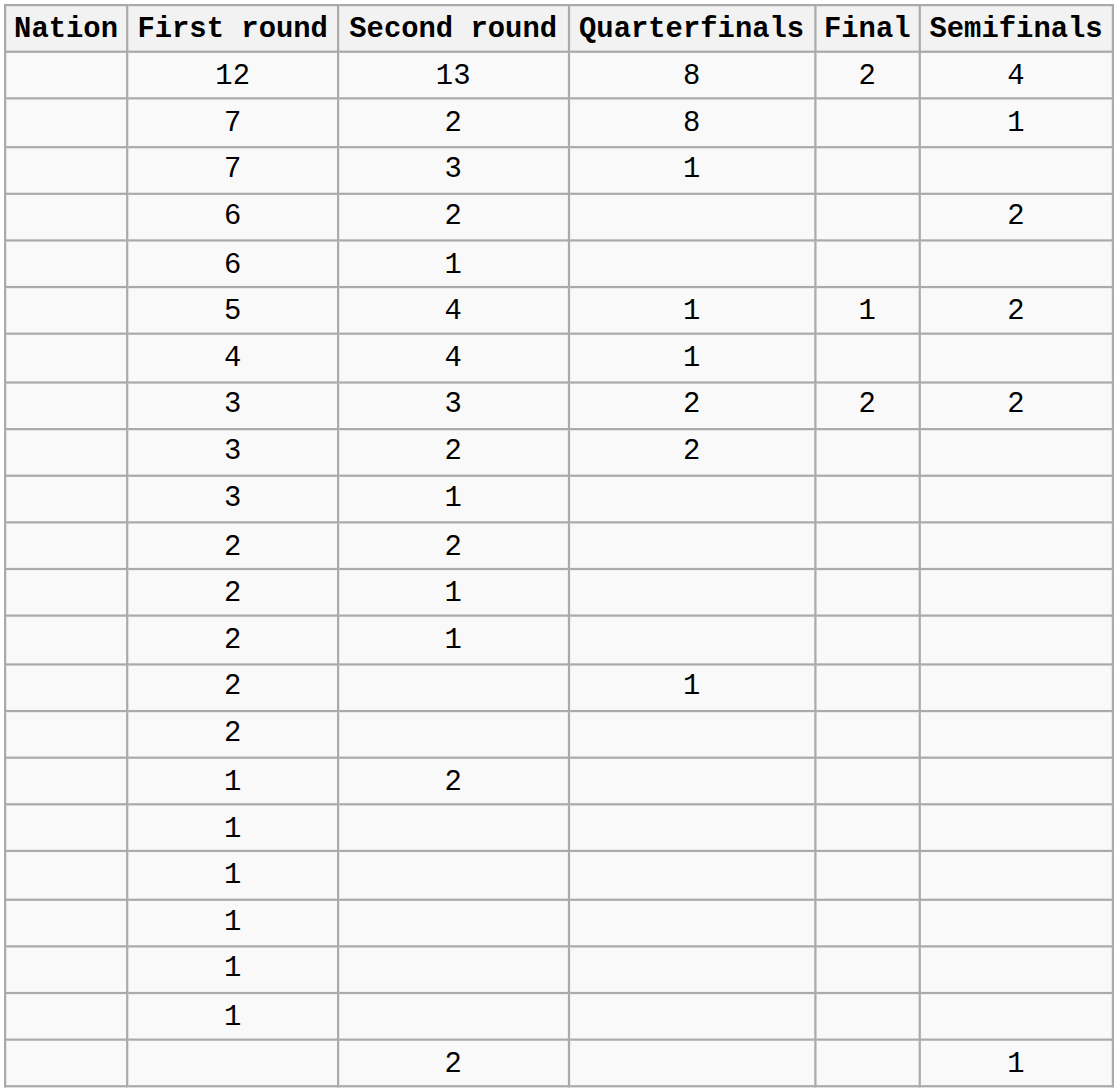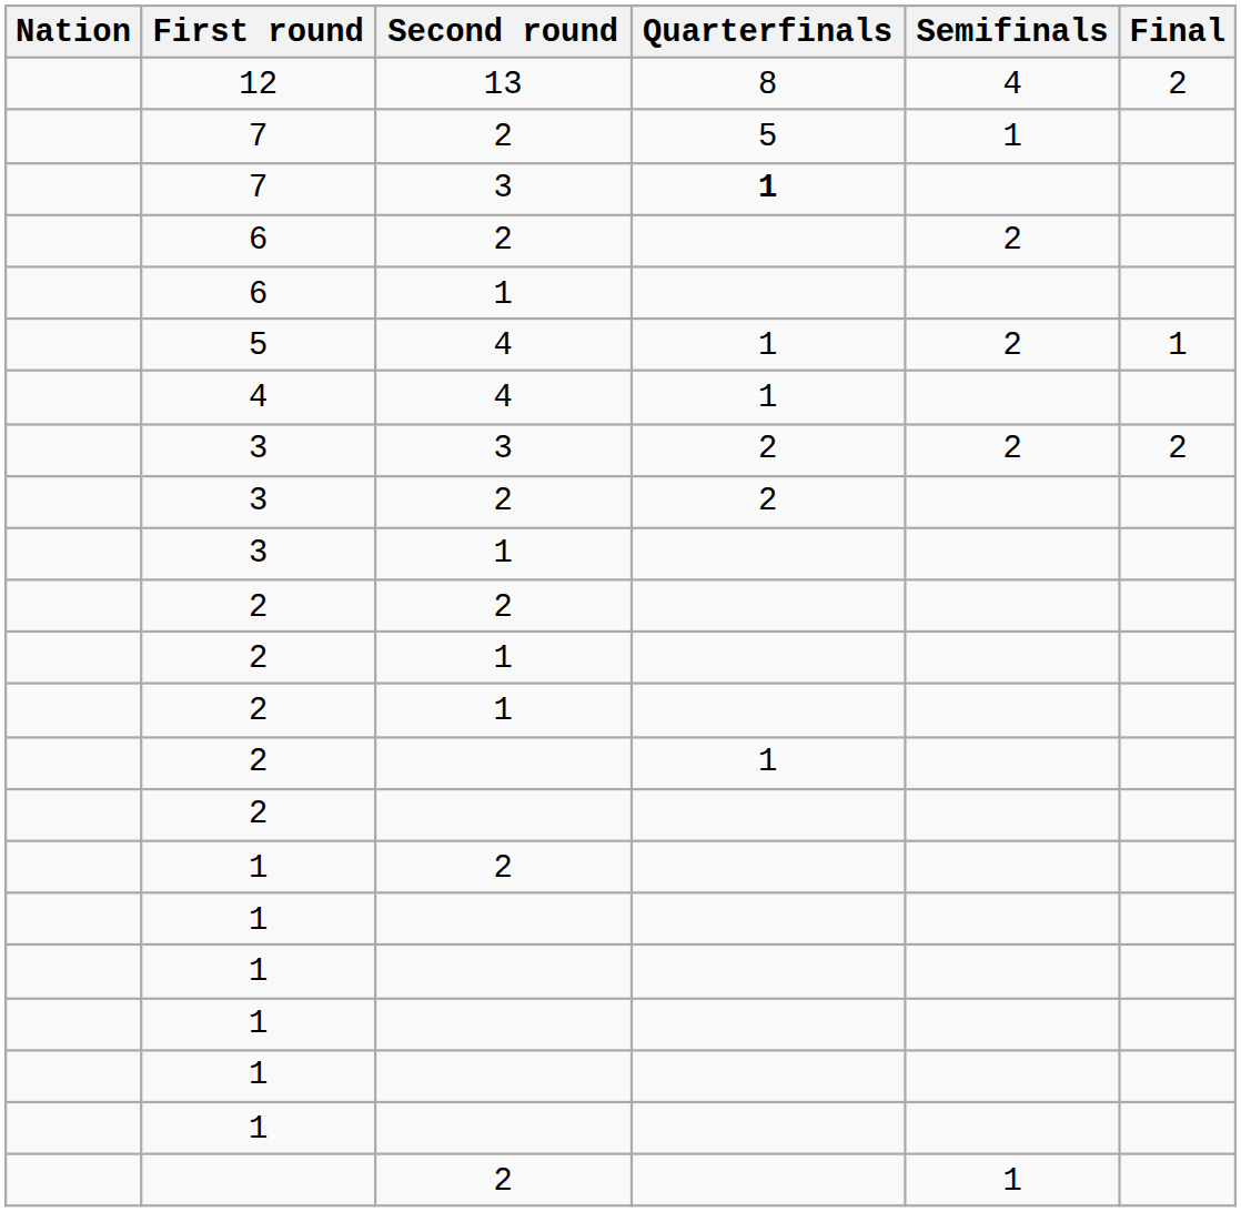 <table class="wikitable sortable" style="text-align: center; width:500px ">
 <tr>
 <th>Nation</th>
 <th>First round</th>
 <th>Second round</th>
 <th>Quarterfinals</th>
+<th>Semifinals</th>
 <th>Final</th>
-<th>Semifinals</th>
 </tr>
 <tr>
 <td></td>
 <td>12</td>
 <td>13</td>
 <td>8</td>
+<td>4</td>
 <td>2</td>
-<td>4</td>
 </tr>
 <tr>
 <td></td>
 <td>7</td>
 <td>2</td>
-<td>8</td>
+<td>5</td>
+<td>1</td>
 <td></td>
-<td>1</td>
 </tr>
 <tr>
 <td></td>
 <td>7</td>
 <td>3</td>
-<td>1</td>
+<td><strong>1</strong></td>
 <td></td>
 <td></td>
 </tr>
 <tr>
 <td></td>
 <td>6</td>
 <td>2</td>
 <td></td>
+<td>2</td>
 <td></td>
-<td>2</td>
 </tr>
 <tr>
 <td></td>
 <td>6</td>
 <td>1</td>
 <td></td>
 <td></td>
 <td></td>
 </tr>
 <tr>
 <td></td>
 <td>5</td>
 <td>4</td>
 <td>1</td>
+<td>2</td>
 <td>1</td>
-<td>2</td>
 </tr>
 <tr>
 <td></td>
 <td>4</td>
 <td>4</td>
 <td>1</td>
 <td></td>
 <td></td>
 </tr>
 <tr>
 <td></td>
 <td>3</td>
 <td>3</td>
 <td>2</td>
 <td>2</td>
 <td>2</td>
 </tr>
 <tr>
 <td></td>
 <td>3</td>
 <td>2</td>
 <td>2</td>
 <td></td>
 <td></td>
 </tr>
 <tr>
 <td></td>
 <td>3</td>
 <td>1</td>
 <td></td>
 <td></td>
 <td></td>
 </tr>
 <tr>
 <td></td>
 <td>2</td>
 <td>2</td>
 <td></td>
 <td></td>
 <td></td>
 </tr>
 <tr>
 <td></td>
 <td>2</td>
 <td>1</td>
 <td></td>
 <td></td>
 <td></td>
 </tr>
 <tr>
 <td></td>
 <td>2</td>
 <td>1</td>
 <td></td>
 <td></td>
 <td></td>
 </tr>
 <tr>
 <td></td>
 <td>2</td>
 <td></td>
 <td>1</td>
 <td></td>
 <td></td>
 </tr>
 <tr>
 <td></td>
 <td>2</td>
 <td></td>
 <td></td>
 <td></td>
 <td></td>
 </tr>
 <tr>
 <td></td>
 <td>1</td>
 <td>2</td>
 <td></td>
 <td></td>
 <td></td>
 </tr>
 <tr>
 <td></td>
 <td>1</td>
 <td></td>
 <td></td>
 <td></td>
 <td></td>
 </tr>
 <tr>
 <td></td>
 <td>1</td>
 <td></td>
 <td></td>
 <td></td>
 <td></td>
 </tr>
 <tr>
 <td></td>
 <td>1</td>
 <td></td>
 <td></td>
 <td></td>
 <td></td>
 </tr>
 <tr>
 <td></td>
 <td>1</td>
 <td></td>
 <td></td>
 <td></td>
 <td></td>
 </tr>
 <tr>
 <td></td>
 <td>1</td>
 <td></td>
 <td></td>
 <td></td>
 <td></td>
 </tr>
 <tr>
 <td></td>
 <td></td>
 <td>2</td>
 <td></td>
+<td>1</td>
 <td></td>
-<td>1</td>
 </tr>
 </table>
